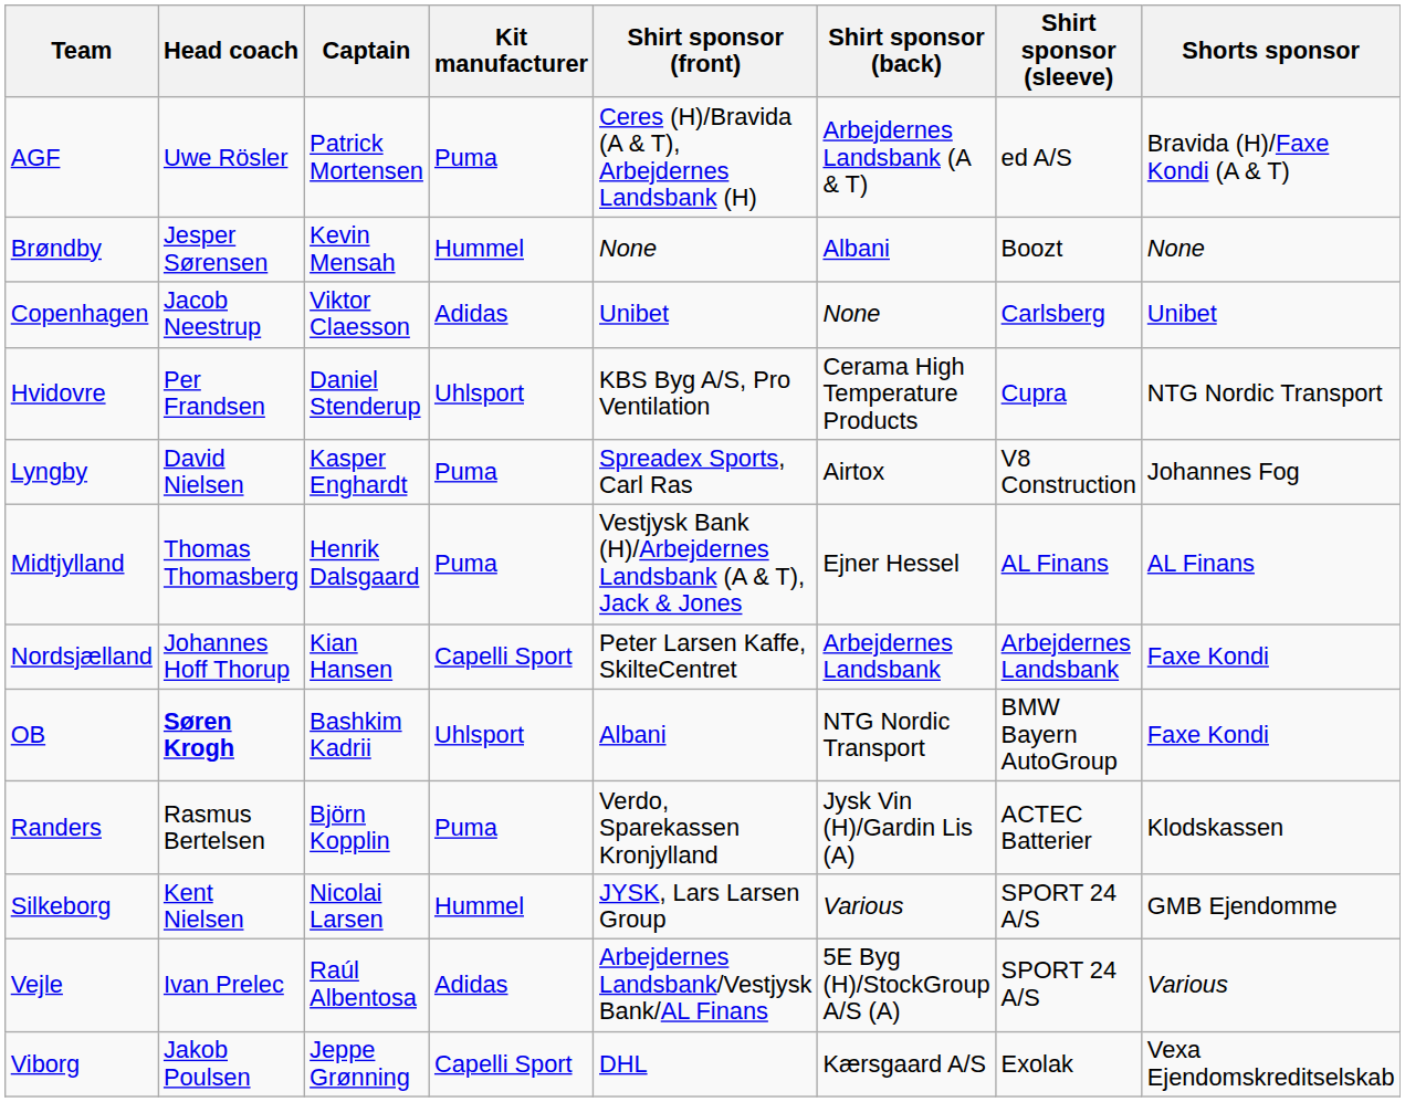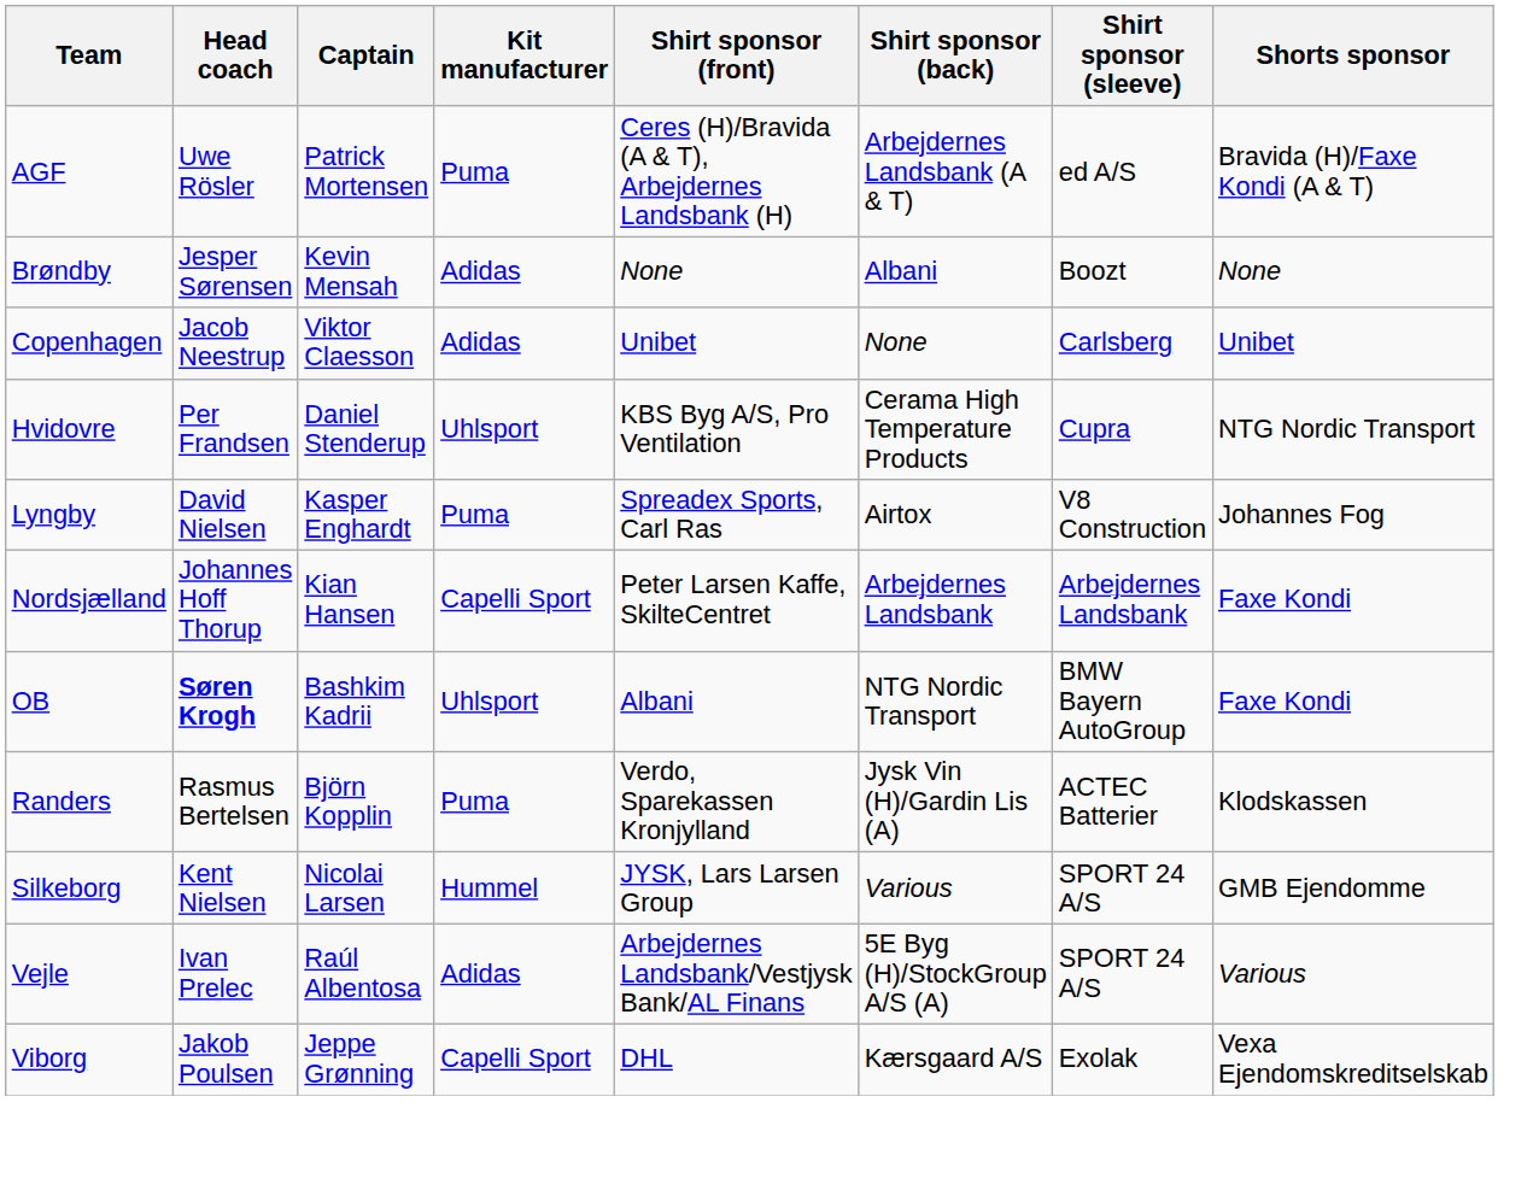 <table class="wikitable sortable" style="text-align: left;">
 <tr>
 <th>Team</th>
 <th>Head coach</th>
 <th>Captain</th>
 <th>Kit manufacturer</th>
 <th>Shirt sponsor (front)</th>
 <th>Shirt sponsor (back)</th>
 <th>Shirt sponsor (sleeve)</th>
 <th>Shorts sponsor</th>
 </tr>
 <tr>
 <td><a href='#'>AGF</a></td>
 <td> <a href='#'>Uwe Rösler</a></td>
 <td> <a href='#'>Patrick Mortensen</a></td>
 <td><a href='#'>Puma</a></td>
 <td><a href='#'>Ceres</a> (H)/Bravida (A & T), <a href='#'>Arbejdernes Landsbank</a> (H)</td>
 <td><a href='#'>Arbejdernes Landsbank</a> (A & T)</td>
 <td>ed A/S</td>
 <td>Bravida (H)/<a href='#'>Faxe Kondi</a> (A & T)</td>
 </tr>
 <tr>
 <td><a href='#'>Brøndby</a></td>
 <td> <a href='#'>Jesper Sørensen</a></td>
 <td> <a href='#'>Kevin Mensah</a></td>
-<td><a href='#'>Hummel</a></td>
+<td><a href='#'>Adidas</a></td>
 <td><em>None</em></td>
 <td><a href='#'>Albani</a></td>
 <td>Boozt</td>
 <td><em>None</em></td>
 </tr>
 <tr>
 <td><a href='#'>Copenhagen</a></td>
 <td> <a href='#'>Jacob Neestrup</a></td>
 <td> <a href='#'>Viktor Claesson</a></td>
 <td><a href='#'>Adidas</a></td>
 <td><a href='#'>Unibet</a></td>
 <td><em>None</em></td>
 <td><a href='#'>Carlsberg</a></td>
 <td><a href='#'>Unibet</a></td>
 </tr>
 <tr>
 <td><a href='#'>Hvidovre</a></td>
 <td> <a href='#'>Per Frandsen</a></td>
 <td> <a href='#'>Daniel Stenderup</a></td>
 <td><a href='#'>Uhlsport</a></td>
 <td>KBS Byg A/S, Pro Ventilation</td>
 <td>Cerama High Temperature Products</td>
 <td><a href='#'>Cupra</a></td>
 <td>NTG Nordic Transport</td>
 </tr>
 <tr>
 <td><a href='#'>Lyngby</a></td>
 <td> <a href='#'>David Nielsen</a></td>
 <td> <a href='#'>Kasper Enghardt</a></td>
 <td><a href='#'>Puma</a></td>
 <td><a href='#'>Spreadex Sports</a>, Carl Ras</td>
 <td>Airtox</td>
 <td>V8 Construction</td>
 <td>Johannes Fog</td>
-</tr>
-<tr>
-<td><a href='#'>Midtjylland</a></td>
-<td> <a href='#'>Thomas Thomasberg</a></td>
-<td> <a href='#'>Henrik Dalsgaard</a></td>
-<td><a href='#'>Puma</a></td>
-<td>Vestjysk Bank (H)/<a href='#'>Arbejdernes Landsbank</a> (A & T), <a href='#'>Jack & Jones</a></td>
-<td>Ejner Hessel</td>
-<td><a href='#'>AL Finans</a></td>
-<td><a href='#'>AL Finans</a></td>
 </tr>
 <tr>
 <td><a href='#'>Nordsjælland</a></td>
 <td> <a href='#'>Johannes Hoff Thorup</a></td>
 <td> <a href='#'>Kian Hansen</a></td>
 <td><a href='#'>Capelli Sport</a></td>
 <td>Peter Larsen Kaffe, SkilteCentret</td>
 <td><a href='#'>Arbejdernes Landsbank</a></td>
 <td><a href='#'>Arbejdernes Landsbank</a></td>
 <td><a href='#'>Faxe Kondi</a></td>
 </tr>
 <tr>
 <td><a href='#'>OB</a></td>
 <td><strong> <a href='#'>Søren Krogh</a></strong></td>
 <td> <a href='#'>Bashkim Kadrii</a></td>
 <td><a href='#'>Uhlsport</a></td>
 <td><a href='#'>Albani</a></td>
 <td>NTG Nordic Transport</td>
 <td>BMW Bayern AutoGroup</td>
 <td><a href='#'>Faxe Kondi</a></td>
 </tr>
 <tr>
 <td><a href='#'>Randers</a></td>
 <td> Rasmus Bertelsen</td>
 <td> <a href='#'>Björn Kopplin</a></td>
 <td><a href='#'>Puma</a></td>
 <td>Verdo, Sparekassen Kronjylland</td>
 <td>Jysk Vin (H)/Gardin Lis (A)</td>
 <td>ACTEC Batterier</td>
 <td>Klodskassen</td>
 </tr>
 <tr>
 <td><a href='#'>Silkeborg</a></td>
 <td> <a href='#'>Kent Nielsen</a></td>
 <td> <a href='#'>Nicolai Larsen</a></td>
 <td><a href='#'>Hummel</a></td>
 <td><a href='#'>JYSK</a>, Lars Larsen Group</td>
 <td><em>Various</em></td>
 <td>SPORT 24 A/S</td>
 <td>GMB Ejendomme</td>
 </tr>
 <tr>
 <td><a href='#'>Vejle</a></td>
 <td> <a href='#'>Ivan Prelec</a></td>
 <td> <a href='#'>Raúl Albentosa</a></td>
 <td><a href='#'>Adidas</a></td>
 <td><a href='#'>Arbejdernes Landsbank</a>/Vestjysk Bank/<a href='#'>AL Finans</a></td>
 <td>5E Byg (H)/StockGroup A/S (A)</td>
 <td>SPORT 24 A/S</td>
 <td><em>Various</em></td>
 </tr>
 <tr>
 <td><a href='#'>Viborg</a></td>
 <td> <a href='#'>Jakob Poulsen</a></td>
 <td> <a href='#'>Jeppe Grønning</a></td>
 <td><a href='#'>Capelli Sport</a></td>
 <td><a href='#'>DHL</a></td>
 <td>Kærsgaard A/S</td>
 <td>Exolak</td>
 <td>Vexa Ejendomskreditselskab</td>
 </tr>
 </table>
